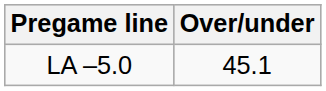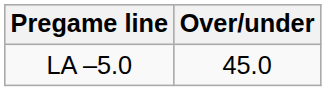 <table class="wikitable">
 <tr align="center">
 <th style=>Pregame line</th>
 <th style=>Over/under</th>
 </tr>
 <tr align="center">
 <td>LA –5.0</td>
-<td>45.1</td>
+<td>45.0</td>
 </tr>
 </table>
